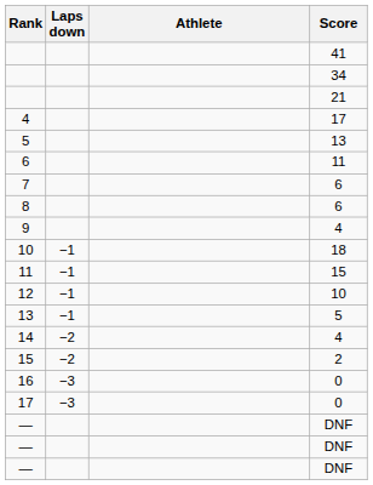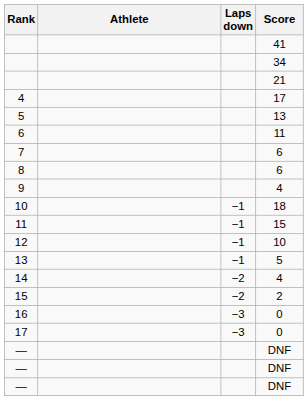 <table class=wikitable style="text-align:center">
 <tr>
 <th width=40>Rank</th>
+<th width=250>Athlete</th>
 <th width=40>Laps down</th>
-<th width=250>Athlete</th>
 <th width=60>Score</th>
 </tr>
 <tr>
 <td></td>
+<td align=left></td>
 <td></td>
-<td align=left></td>
 <td>41</td>
 </tr>
 <tr>
 <td></td>
+<td align=left></td>
 <td></td>
-<td align=left></td>
 <td>34</td>
 </tr>
 <tr>
 <td></td>
+<td align=left></td>
 <td></td>
-<td align=left></td>
 <td>21</td>
 </tr>
 <tr>
 <td>4</td>
+<td align=left></td>
 <td></td>
-<td align=left></td>
 <td>17</td>
 </tr>
 <tr>
 <td>5</td>
+<td align=left></td>
 <td></td>
-<td align=left></td>
 <td>13</td>
 </tr>
 <tr>
 <td>6</td>
+<td align=left></td>
 <td></td>
-<td align=left></td>
 <td>11</td>
 </tr>
 <tr>
 <td>7</td>
+<td align=left></td>
 <td></td>
-<td align=left></td>
 <td>6</td>
 </tr>
 <tr>
 <td>8</td>
+<td align=left></td>
 <td></td>
-<td align=left></td>
 <td>6</td>
 </tr>
 <tr>
 <td>9</td>
+<td align=left></td>
 <td></td>
-<td align=left></td>
 <td>4</td>
 </tr>
 <tr>
 <td>10</td>
+<td align=left></td>
 <td>−1</td>
-<td align=left></td>
 <td>18</td>
 </tr>
 <tr>
 <td>11</td>
+<td align=left></td>
 <td>−1</td>
-<td align=left></td>
 <td>15</td>
 </tr>
 <tr>
 <td>12</td>
+<td align=left></td>
 <td>−1</td>
-<td align=left></td>
 <td>10</td>
 </tr>
 <tr>
 <td>13</td>
+<td align=left></td>
 <td>−1</td>
-<td align=left></td>
 <td>5</td>
 </tr>
 <tr>
 <td>14</td>
+<td align=left></td>
 <td>−2</td>
-<td align=left></td>
 <td>4</td>
 </tr>
 <tr>
 <td>15</td>
+<td align=left></td>
 <td>−2</td>
-<td align=left></td>
 <td>2</td>
 </tr>
 <tr>
 <td>16</td>
+<td align=left></td>
 <td>−3</td>
-<td align=left></td>
 <td>0</td>
 </tr>
 <tr>
 <td>17</td>
+<td align=left></td>
 <td>−3</td>
-<td align=left></td>
 <td>0</td>
 </tr>
 <tr>
 <td>—</td>
+<td align=left></td>
 <td></td>
-<td align=left></td>
 <td>DNF</td>
 </tr>
 <tr>
 <td>—</td>
+<td align=left></td>
 <td></td>
-<td align=left></td>
 <td>DNF</td>
 </tr>
 <tr>
 <td>—</td>
+<td align=left></td>
 <td></td>
-<td align=left></td>
 <td>DNF</td>
 </tr>
 </table>
